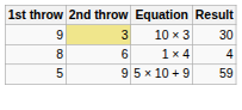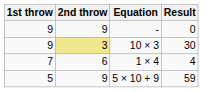 <table border="1" class="wikitable" style="text-align: right">
 <tr>
 <th>1st throw</th>
 <th>2nd throw</th>
 <th>Equation</th>
 <th>Result</th>
 </tr>
 <tr>
 <td>9</td>
+<td>9</td>
+<td>-</td>
+<td>0</td>
+</tr>
+<tr>
+<td>9</td>
 <td style="background: khaki;">3</td>
 <td>10 × 3</td>
 <td>30</td>
 </tr>
 <tr>
-<td>8</td>
+<td>7</td>
 <td>6</td>
 <td>1 × 4</td>
 <td>4</td>
 </tr>
 <tr>
 <td>5</td>
 <td>9</td>
 <td>5 × 10 + 9</td>
 <td>59</td>
 </tr>
 </table>
